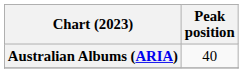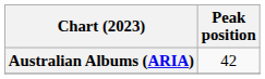 <table class="wikitable plainrowheaders" style="text-align:center">
 <tr>
 <th scope="col">Chart (2023)</th>
 <th scope="col">Peak<br>position</th>
 </tr>
 <tr>
 <th scope="row">Australian Albums (<a href='#'>ARIA</a>)</th>
-<td>40</td>
+<td>42</td>
 </tr>
 <tr>
 </tr>
 <tr>
 </tr>
 <tr>
 </tr>
 <tr>
 </tr>
 </table>
